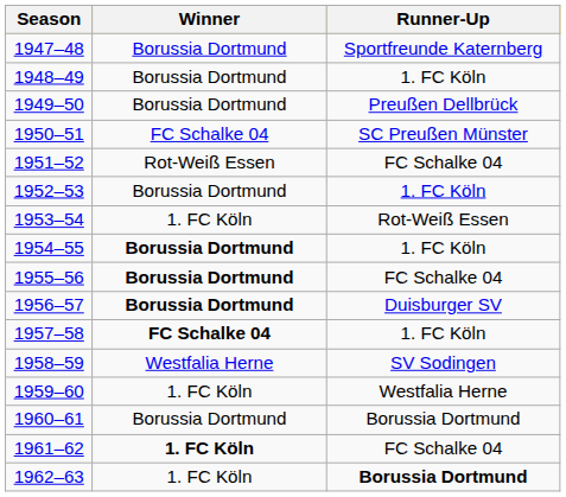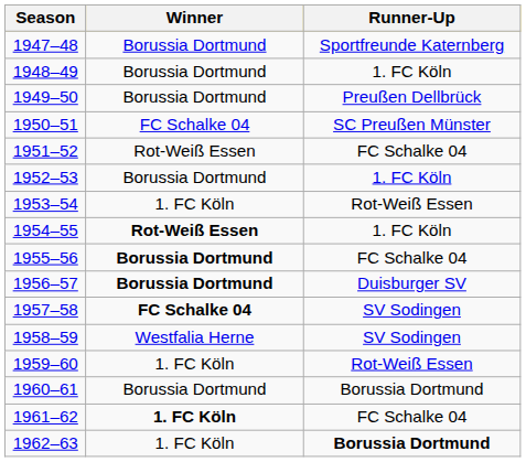 <table class="wikitable">
 <tr align="center" bgcolor="#FFD700">
 <th width="70">Season</th>
 <th width="200">Winner</th>
 <th width="200">Runner-Up</th>
 </tr>
 <tr align="center">
 <td><a href='#'>1947–48</a></td>
 <td><a href='#'>Borussia Dortmund</a></td>
 <td><a href='#'>Sportfreunde Katernberg</a></td>
 </tr>
 <tr align="center">
 <td><a href='#'>1948–49</a></td>
 <td>Borussia Dortmund</td>
 <td>1. FC Köln</td>
 </tr>
 <tr align="center">
 <td><a href='#'>1949–50</a></td>
 <td>Borussia Dortmund</td>
 <td><a href='#'>Preußen Dellbrück</a></td>
 </tr>
 <tr align="center">
 <td><a href='#'>1950–51</a></td>
 <td><a href='#'>FC Schalke 04</a></td>
 <td><a href='#'>SC Preußen Münster</a></td>
 </tr>
 <tr align="center">
 <td><a href='#'>1951–52</a></td>
 <td>Rot-Weiß Essen</td>
 <td>FC Schalke 04</td>
 </tr>
 <tr align="center">
 <td><a href='#'>1952–53</a></td>
 <td>Borussia Dortmund</td>
 <td><a href='#'>1. FC Köln</a></td>
 </tr>
 <tr align="center">
 <td><a href='#'>1953–54</a></td>
 <td>1. FC Köln</td>
 <td>Rot-Weiß Essen</td>
 </tr>
 <tr align="center">
 <td><a href='#'>1954–55</a></td>
-<td><strong>Borussia Dortmund</strong></td>
+<td><strong>Rot-Weiß Essen</strong></td>
 <td>1. FC Köln</td>
 </tr>
 <tr align="center">
 <td><a href='#'>1955–56</a></td>
 <td><strong>Borussia Dortmund</strong></td>
 <td>FC Schalke 04</td>
 </tr>
 <tr align="center">
 <td><a href='#'>1956–57</a></td>
 <td><strong>Borussia Dortmund</strong></td>
 <td><a href='#'>Duisburger SV</a></td>
 </tr>
 <tr align="center">
 <td><a href='#'>1957–58</a></td>
 <td><strong>FC Schalke 04</strong></td>
-<td>1. FC Köln</td>
+<td><a href='#'>SV Sodingen</a></td>
 </tr>
 <tr align="center">
 <td><a href='#'>1958–59</a></td>
 <td><a href='#'>Westfalia Herne</a></td>
 <td><a href='#'>SV Sodingen</a></td>
 </tr>
 <tr align="center">
 <td><a href='#'>1959–60</a></td>
 <td>1. FC Köln</td>
-<td>Westfalia Herne</td>
+<td><a href='#'>Rot-Weiß Essen</a></td>
 </tr>
 <tr align="center">
 <td><a href='#'>1960–61</a></td>
 <td>Borussia Dortmund</td>
 <td>Borussia Dortmund</td>
 </tr>
 <tr align="center">
 <td><a href='#'>1961–62</a></td>
 <td><strong>1. FC Köln</strong></td>
 <td>FC Schalke 04</td>
 </tr>
 <tr align="center">
 <td><a href='#'>1962–63</a></td>
 <td>1. FC Köln</td>
 <td><strong>Borussia Dortmund</strong></td>
 </tr>
 </table>
